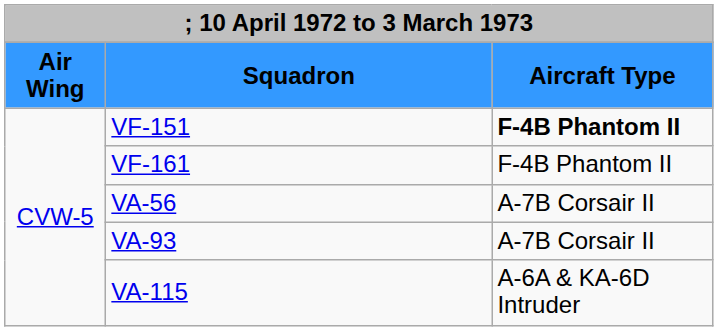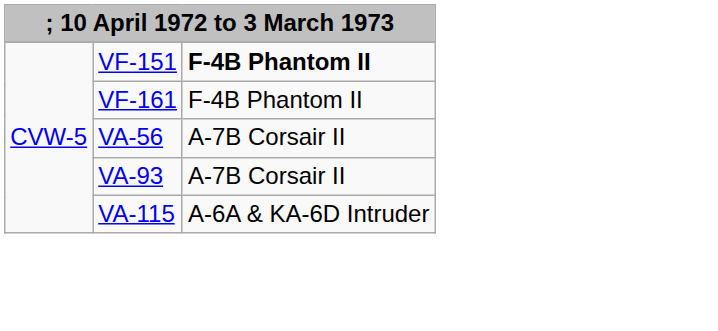 <table class="wikitable">
 <tr>
 <td colspan="3" bgcolor=silver align=center><strong>; 10 April 1972 to 3 March 1973</strong></td>
 </tr>
 <tr>
-</tr>
-<tr style="background: #3399ff;">
-<td scope="col" style="width:60px;"align=center><span><strong>Air Wing</strong></span></td>
-<td scope="col" style="width:250px;"align=center><span><strong>Squadron</strong></span></td>
-<td scope="col" style="width:140px;"align=center><span><strong>Aircraft Type</strong></span></td>
 </tr>
 <tr>
 <td rowspan=5 align=center><a href='#'>CVW-5</a></td>
 <td><a href='#'>VF-151</a></td>
 <td><strong>F-4B Phantom II</strong></td>
 </tr>
 <tr>
 <td><a href='#'>VF-161</a></td>
 <td>F-4B Phantom II</td>
 </tr>
 <tr>
 <td><a href='#'>VA-56</a></td>
 <td>A-7B Corsair II</td>
 </tr>
 <tr>
 <td><a href='#'>VA-93</a></td>
 <td>A-7B Corsair II</td>
 </tr>
 <tr>
 <td><a href='#'>VA-115</a></td>
 <td>A-6A & KA-6D Intruder</td>
 </tr>
 </table>
